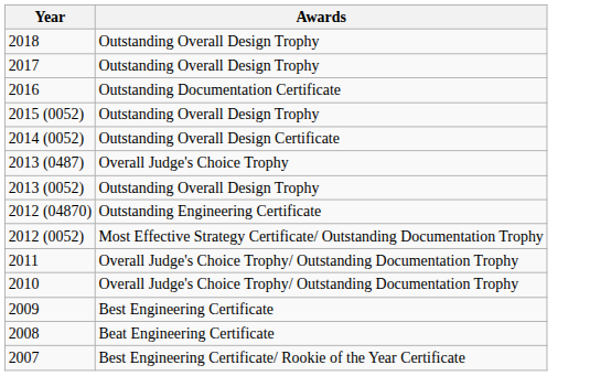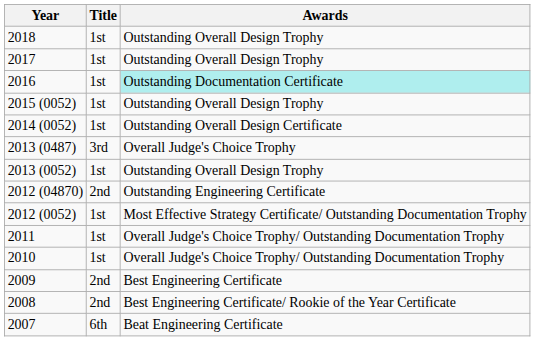 <table class= "wikitable">
 <tr>
 <th>Year</th>
+<th>Title</th>
 <th>Awards</th>
 </tr>
 <tr>
 <td>2018</td>
+<td>1st</td>
 <td>Outstanding Overall Design Trophy</td>
 </tr>
 <tr>
 <td>2017</td>
+<td>1st</td>
 <td>Outstanding Overall Design Trophy</td>
 </tr>
 <tr>
 <td>2016</td>
-<td>Outstanding Documentation Certificate</td>
+<td>1st</td>
+<td style="background: paleturquoise;">Outstanding Documentation Certificate</td>
 </tr>
 <tr>
 <td>2015 (0052)</td>
+<td>1st</td>
 <td>Outstanding Overall Design Trophy</td>
 </tr>
 <tr>
 <td>2014 (0052)</td>
+<td>1st</td>
 <td>Outstanding Overall Design Certificate</td>
 </tr>
 <tr>
 <td>2013 (0487)</td>
+<td>3rd</td>
 <td>Overall Judge's Choice Trophy</td>
 </tr>
 <tr>
 <td>2013 (0052)</td>
+<td>1st</td>
 <td>Outstanding Overall Design Trophy</td>
 </tr>
 <tr>
 <td>2012 (04870)</td>
+<td>2nd</td>
 <td>Outstanding Engineering Certificate</td>
 </tr>
 <tr>
 <td>2012 (0052)</td>
+<td>1st</td>
 <td>Most Effective Strategy Certificate/ Outstanding Documentation Trophy</td>
 </tr>
 <tr>
 <td>2011</td>
+<td>1st</td>
 <td>Overall Judge's Choice Trophy/ Outstanding Documentation Trophy</td>
 </tr>
 <tr>
 <td>2010</td>
+<td>1st</td>
 <td>Overall Judge's Choice Trophy/ Outstanding Documentation Trophy</td>
 </tr>
 <tr>
 <td>2009</td>
+<td>2nd</td>
 <td>Best Engineering Certificate</td>
 </tr>
 <tr>
 <td>2008</td>
-<td>Beat Engineering Certificate</td>
+<td>2nd</td>
+<td>Best Engineering Certificate/ Rookie of the Year Certificate</td>
 </tr>
 <tr>
 <td>2007</td>
-<td>Best Engineering Certificate/ Rookie of the Year Certificate</td>
+<td>6th</td>
+<td>Beat Engineering Certificate</td>
 </tr>
 </table>
